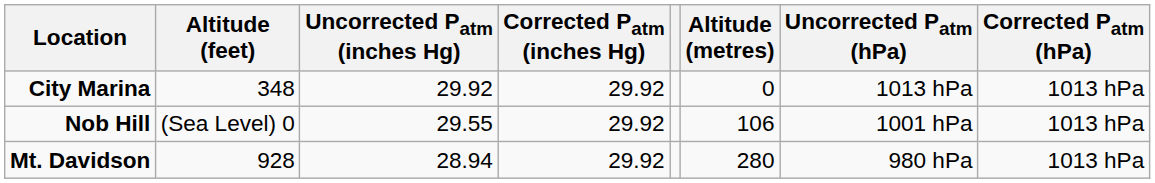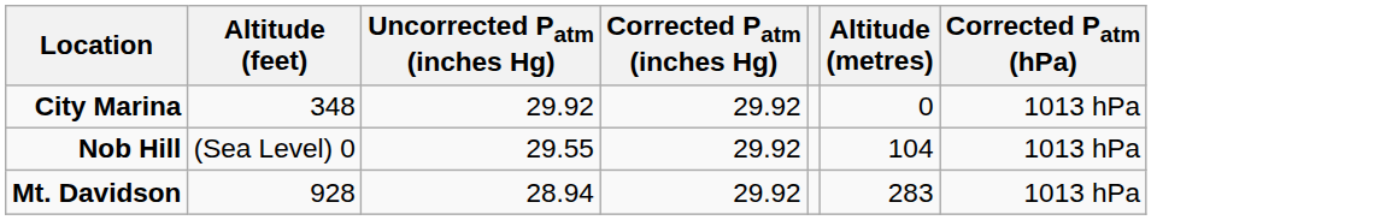 <table class="wikitable" style=text-align:right>
 <tr>
 <th>Location</th>
 <th>Altitude<br>(feet)</th>
 <th>Uncorrected P<sub>atm</sub><br>(inches Hg)</th>
 <th>Corrected P<sub>atm</sub><br>(inches Hg)</th>
 <th></th>
 <th>Altitude<br>(metres)</th>
-<th>Uncorrected P<sub>atm</sub><br>(hPa)</th>
 <th>Corrected P<sub>atm</sub><br>(hPa)</th>
 </tr>
 <tr>
 <td><strong>City Marina</strong></td>
 <td>348</td>
 <td>29.92</td>
 <td>29.92</td>
 <td></td>
 <td>0</td>
 <td>1013 hPa</td>
-<td>1013 hPa</td>
 </tr>
 <tr>
 <td><strong>Nob Hill</strong></td>
 <td>(Sea Level) 0</td>
 <td>29.55</td>
 <td>29.92</td>
 <td></td>
-<td>106</td>
-<td>1001 hPa</td>
+<td>104</td>
 <td>1013 hPa</td>
 </tr>
 <tr>
 <td><strong>Mt. Davidson</strong></td>
 <td>928</td>
 <td>28.94</td>
 <td>29.92</td>
 <td></td>
-<td>280</td>
-<td>980 hPa</td>
+<td>283</td>
 <td>1013 hPa</td>
 </tr>
 </table>
